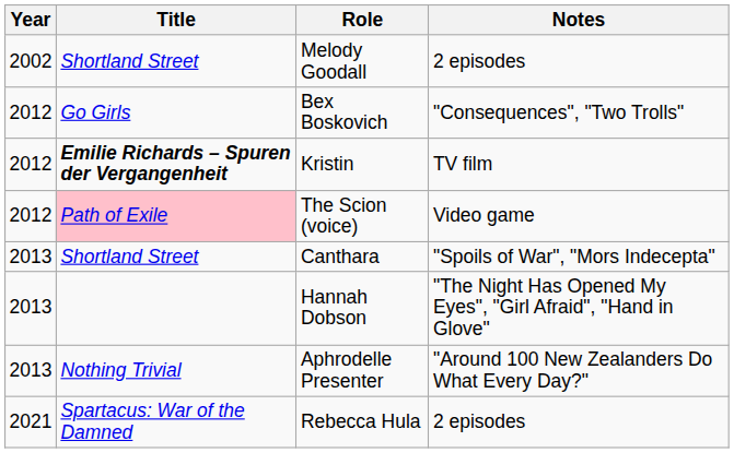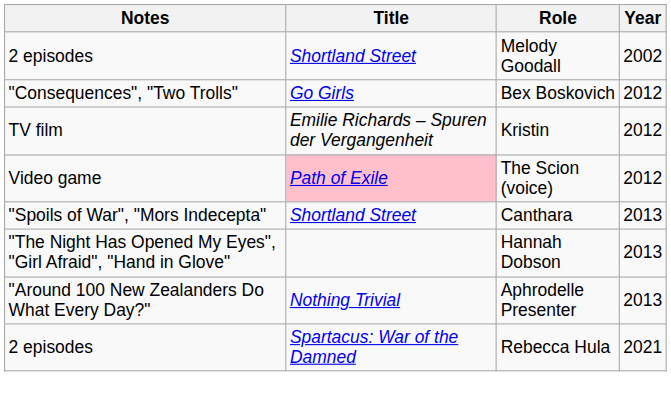 <table class="wikitable sortable">
 <tr>
-<th>Year</th>
+<th class="unsortable">Notes</th>
 <th>Title</th>
 <th>Role</th>
-<th class="unsortable">Notes</th>
+<th>Year</th>
 </tr>
 <tr>
-<td>2002</td>
+<td>2 episodes</td>
 <td><em><a href='#'>Shortland Street</a></em></td>
 <td>Melody Goodall</td>
-<td>2 episodes</td>
+<td>2002</td>
 </tr>
 <tr>
-<td>2012</td>
+<td>"Consequences", "Two Trolls"</td>
 <td><em><a href='#'>Go Girls</a></em></td>
 <td>Bex Boskovich</td>
-<td>"Consequences", "Two Trolls"</td>
+<td>2012</td>
 </tr>
 <tr>
+<td>TV film</td>
+<td><em>Emilie Richards – Spuren der Vergangenheit</em></td>
+<td>Kristin</td>
 <td>2012</td>
-<td><strong><em>Emilie Richards – Spuren der Vergangenheit</em></strong></td>
-<td>Kristin</td>
-<td>TV film</td>
 </tr>
 <tr>
-<td>2012</td>
+<td>Video game</td>
 <td style="background: pink;"><em><a href='#'>Path of Exile</a></em></td>
 <td>The Scion (voice)</td>
-<td>Video game</td>
+<td>2012</td>
 </tr>
 <tr>
-<td>2013</td>
+<td>"Spoils of War", "Mors Indecepta"</td>
 <td><em><a href='#'>Shortland Street</a></em></td>
 <td>Canthara</td>
-<td>"Spoils of War", "Mors Indecepta"</td>
+<td>2013</td>
 </tr>
 <tr>
-<td>2013</td>
+<td>"The Night Has Opened My Eyes", "Girl Afraid",  "Hand in Glove"</td>
 <td><em></em></td>
 <td>Hannah Dobson</td>
-<td>"The Night Has Opened My Eyes", "Girl Afraid",  "Hand in Glove"</td>
+<td>2013</td>
 </tr>
 <tr>
-<td>2013</td>
+<td>"Around 100 New Zealanders Do What Every Day?"</td>
 <td><em><a href='#'>Nothing Trivial</a></em></td>
 <td>Aphrodelle Presenter</td>
-<td>"Around 100 New Zealanders Do What Every Day?"</td>
+<td>2013</td>
 </tr>
 <tr>
-<td>2021</td>
+<td>2 episodes</td>
 <td><em><a href='#'>Spartacus: War of the Damned</a></em></td>
 <td>Rebecca Hula</td>
-<td>2 episodes</td>
+<td>2021</td>
 </tr>
 </table>
